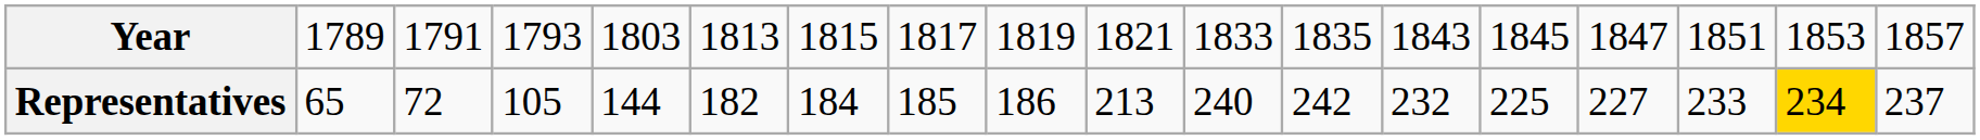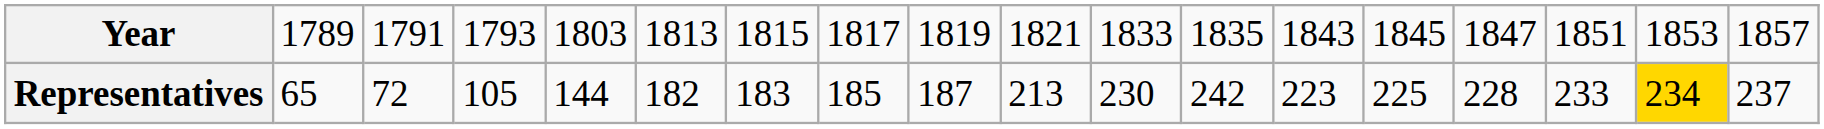 <table class="wikitable">
 <tr>
 <th>Year</th>
 <td>1789</td>
 <td>1791</td>
 <td>1793</td>
 <td>1803</td>
 <td>1813</td>
 <td>1815</td>
 <td>1817</td>
 <td>1819</td>
 <td>1821</td>
 <td>1833</td>
 <td>1835</td>
 <td>1843</td>
 <td>1845</td>
 <td>1847</td>
 <td>1851</td>
 <td>1853</td>
 <td>1857</td>
 </tr>
 <tr>
 <th>Representatives</th>
 <td>65</td>
 <td>72</td>
 <td>105</td>
 <td>144</td>
 <td>182</td>
-<td>184</td>
+<td>183</td>
 <td>185</td>
-<td>186</td>
+<td>187</td>
 <td>213</td>
-<td>240</td>
+<td>230</td>
 <td>242</td>
-<td>232</td>
+<td>223</td>
 <td>225</td>
-<td>227</td>
+<td>228</td>
 <td>233</td>
 <td style="background: gold;">234</td>
 <td>237</td>
 </tr>
 </table>
